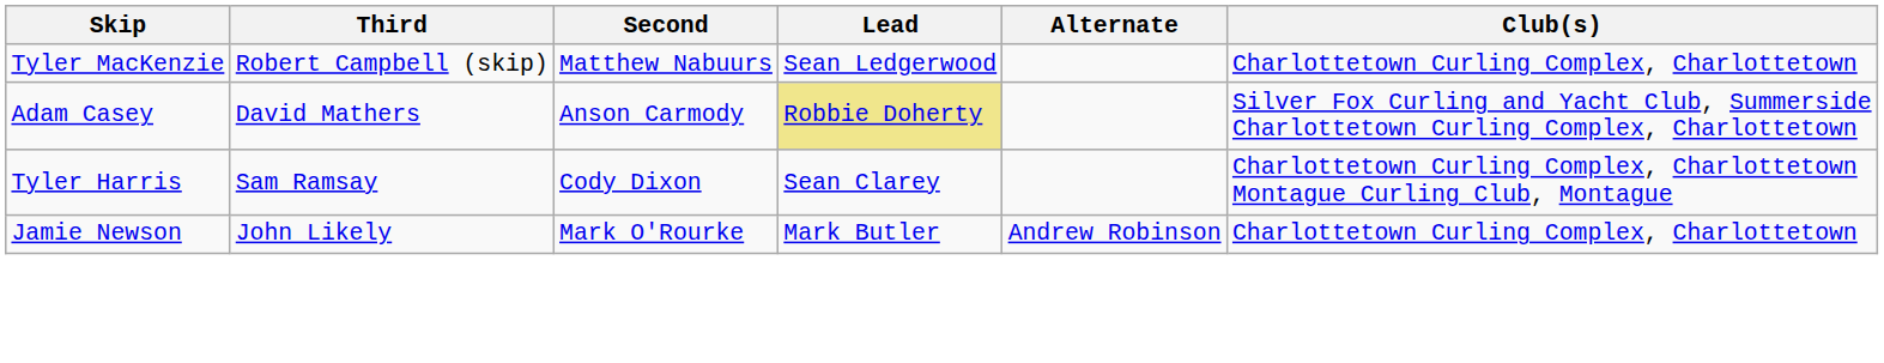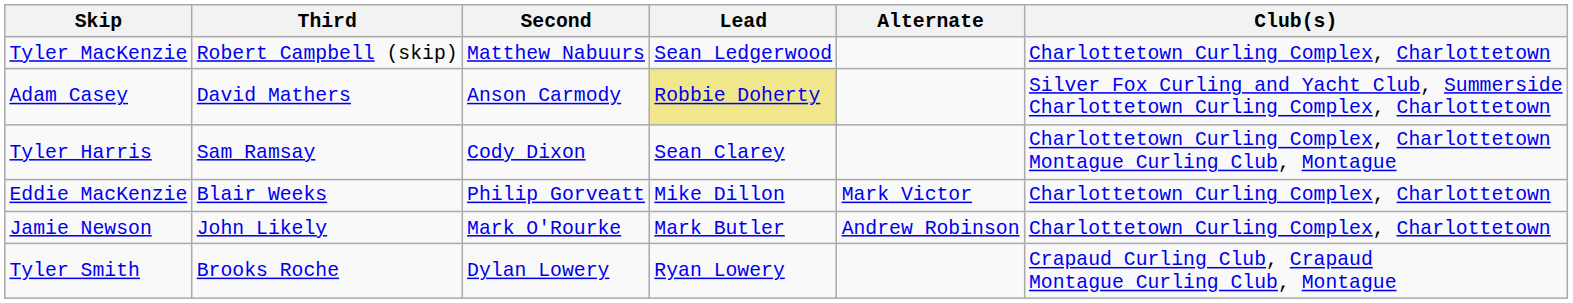 <table class="wikitable">
 <tr>
 <th>Skip</th>
 <th>Third</th>
 <th>Second</th>
 <th>Lead</th>
 <th>Alternate</th>
 <th>Club(s)</th>
 </tr>
 <tr>
 <td><a href='#'>Tyler MacKenzie</a></td>
 <td><a href='#'>Robert Campbell</a> (skip)</td>
 <td><a href='#'>Matthew Nabuurs</a></td>
 <td><a href='#'>Sean Ledgerwood</a></td>
 <td></td>
 <td><a href='#'>Charlottetown Curling Complex</a>, <a href='#'>Charlottetown</a></td>
 </tr>
 <tr>
 <td><a href='#'>Adam Casey</a></td>
 <td><a href='#'>David Mathers</a></td>
 <td><a href='#'>Anson Carmody</a></td>
 <td style="background: khaki;"><a href='#'>Robbie Doherty</a></td>
 <td></td>
 <td><a href='#'>Silver Fox Curling and Yacht Club</a>, <a href='#'>Summerside</a> <br> <a href='#'>Charlottetown Curling Complex</a>, <a href='#'>Charlottetown</a></td>
 </tr>
 <tr>
 <td><a href='#'>Tyler Harris</a></td>
 <td><a href='#'>Sam Ramsay</a></td>
 <td><a href='#'>Cody Dixon</a></td>
 <td><a href='#'>Sean Clarey</a></td>
 <td></td>
 <td><a href='#'>Charlottetown Curling Complex</a>, <a href='#'>Charlottetown</a> <br> <a href='#'>Montague Curling Club</a>, <a href='#'>Montague</a></td>
 </tr>
 <tr>
+<td><a href='#'>Eddie MacKenzie</a></td>
+<td><a href='#'>Blair Weeks</a></td>
+<td><a href='#'>Philip Gorveatt</a></td>
+<td><a href='#'>Mike Dillon</a></td>
+<td><a href='#'>Mark Victor</a></td>
+<td><a href='#'>Charlottetown Curling Complex</a>, <a href='#'>Charlottetown</a></td>
+</tr>
+<tr>
 <td><a href='#'>Jamie Newson</a></td>
 <td><a href='#'>John Likely</a></td>
 <td><a href='#'>Mark O'Rourke</a></td>
 <td><a href='#'>Mark Butler</a></td>
 <td><a href='#'>Andrew Robinson</a></td>
 <td><a href='#'>Charlottetown Curling Complex</a>, <a href='#'>Charlottetown</a></td>
 </tr>
+<tr>
+<td><a href='#'>Tyler Smith</a></td>
+<td><a href='#'>Brooks Roche</a></td>
+<td><a href='#'>Dylan Lowery</a></td>
+<td><a href='#'>Ryan Lowery</a></td>
+<td></td>
+<td><a href='#'>Crapaud Curling Club</a>, <a href='#'>Crapaud</a> <br> <a href='#'>Montague Curling Club</a>, <a href='#'>Montague</a></td>
+</tr>
 </table>
